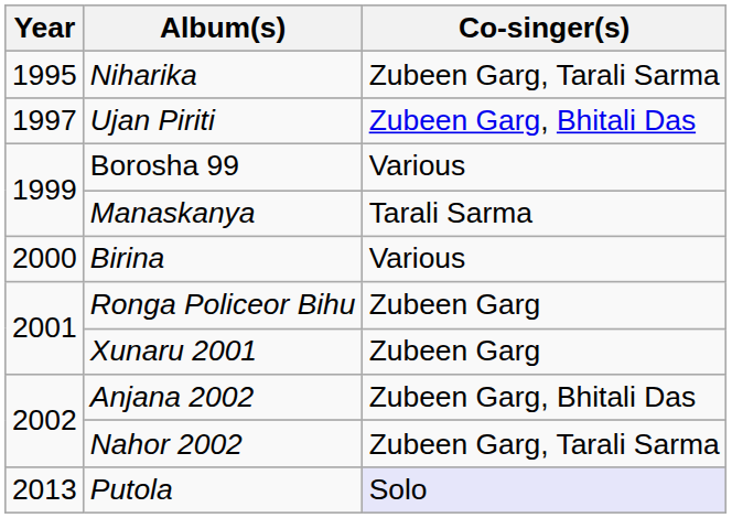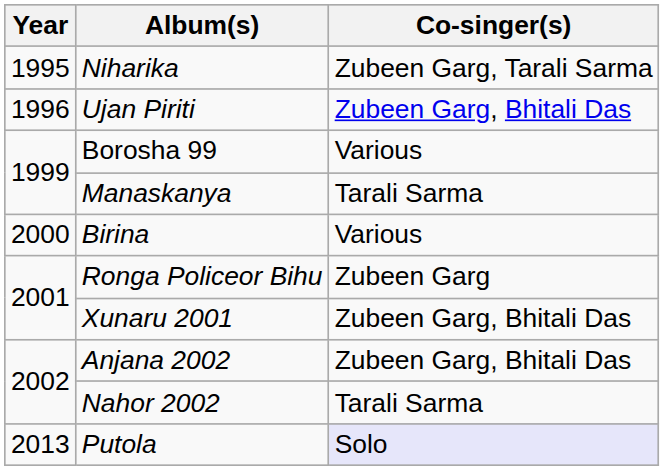 <table class="wikitable">
 <tr>
 <th>Year</th>
 <th>Album(s)</th>
 <th>Co-singer(s)</th>
 </tr>
 <tr>
 <td>1995</td>
 <td><em>Niharika</em></td>
 <td>Zubeen Garg, Tarali Sarma</td>
 </tr>
 <tr>
-<td>1997</td>
+<td>1996</td>
 <td><em>Ujan Piriti</em></td>
 <td><a href='#'>Zubeen Garg</a>, <a href='#'>Bhitali Das</a></td>
 </tr>
 <tr>
 <td rowspan ="2">1999</td>
 <td>Borosha 99</td>
 <td>Various</td>
 </tr>
 <tr>
 <td><em>Manaskanya</em></td>
 <td>Tarali Sarma</td>
 </tr>
 <tr>
 <td>2000</td>
 <td><em>Birina</em></td>
 <td>Various</td>
 </tr>
 <tr>
 <td rowspan ="2">2001</td>
 <td><em>Ronga Policeor Bihu</em></td>
 <td>Zubeen Garg</td>
 </tr>
 <tr>
 <td><em>Xunaru 2001</em></td>
-<td>Zubeen Garg</td>
+<td>Zubeen Garg, Bhitali Das</td>
 </tr>
 <tr>
 <td rowspan="2">2002</td>
 <td><em>Anjana 2002</em></td>
 <td>Zubeen Garg, Bhitali Das</td>
 </tr>
 <tr>
 <td><em>Nahor 2002</em></td>
-<td>Zubeen Garg, Tarali Sarma</td>
+<td>Tarali Sarma</td>
 </tr>
 <tr>
 <td>2013</td>
 <td><em>Putola</em></td>
 <td style="background: lavender;">Solo</td>
 </tr>
 </table>
